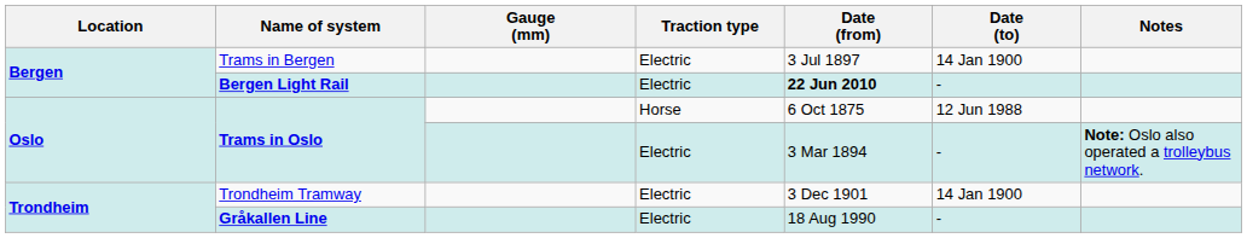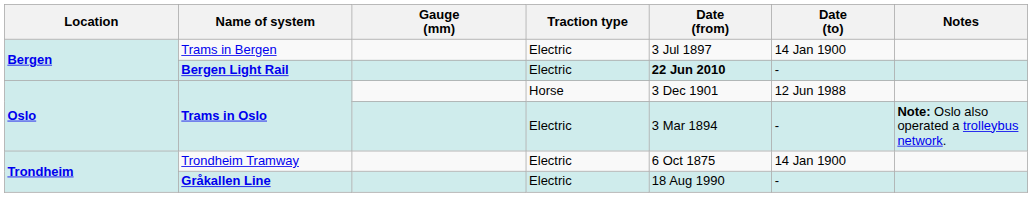 <table class="wikitable sortable" width=100%>
 <tr>
 <th width=17%>Location</th>
 <th width=17%>Name of system</th>
 <th width=17%>Gauge <br>(mm)</th>
 <th width=12%>Traction type</th>
 <th width=12%>Date <br>(from)</th>
 <th width=12%>Date <br>(to)</th>
 <th class="unsortable" width=30%>Notes</th>
 </tr>
 <tr>
 <td style="background:#CFECEC" rowspan="2"><strong><a href='#'>Bergen</a></strong></td>
 <td><a href='#'>Trams in Bergen</a></td>
 <td></td>
 <td>Electric</td>
 <td>3 Jul 1897</td>
 <td>14 Jan 1900</td>
 <td></td>
 </tr>
 <tr>
 <td style="background:#CFECEC"><strong><a href='#'>Bergen Light Rail</a></strong></td>
 <td style="background:#CFECEC"></td>
 <td style="background:#CFECEC">Electric</td>
 <td style="background:#CFECEC"><strong>22 Jun 2010</strong></td>
 <td style="background:#CFECEC">-</td>
 <td style="background:#CFECEC"></td>
 </tr>
 <tr>
 <td style="background:#CFECEC" rowspan="2"><strong><a href='#'>Oslo</a></strong></td>
 <td style="background:#CFECEC" rowspan="2"><strong><a href='#'>Trams in Oslo</a></strong></td>
 <td></td>
 <td>Horse</td>
-<td>6 Oct 1875</td>
+<td>3 Dec 1901</td>
 <td>12 Jun 1988</td>
 <td></td>
 </tr>
 <tr>
 <td style="background:#CFECEC"></td>
 <td style="background:#CFECEC">Electric</td>
 <td style="background:#CFECEC">3 Mar 1894</td>
 <td style="background:#CFECEC">-</td>
 <td style="background:#CFECEC"> <strong>Note:</strong> Oslo also operated a <a href='#'>trolleybus network</a>.</td>
 </tr>
 <tr>
 <td style="background:#CFECEC" rowspan="2"><strong><a href='#'>Trondheim</a></strong></td>
 <td><a href='#'>Trondheim Tramway</a></td>
 <td></td>
 <td>Electric</td>
-<td>3 Dec 1901</td>
+<td>6 Oct 1875</td>
 <td>14 Jan 1900</td>
 <td></td>
 </tr>
 <tr>
 <td style="background:#CFECEC"><strong><a href='#'>Gråkallen Line</a></strong></td>
 <td style="background:#CFECEC"></td>
 <td style="background:#CFECEC">Electric</td>
 <td style="background:#CFECEC">18 Aug 1990</td>
 <td style="background:#CFECEC">-</td>
 <td style="background:#CFECEC"></td>
 </tr>
 </table>
